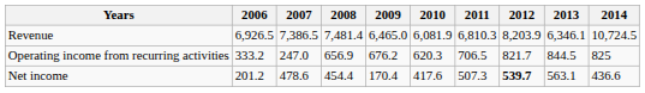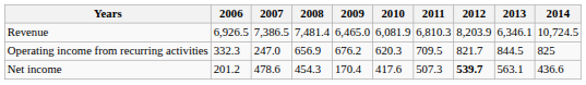 <table class="wikitable">
 <tr>
 <th>Years</th>
 <th>2006</th>
 <th>2007</th>
 <th>2008</th>
 <th>2009</th>
 <th>2010</th>
 <th>2011</th>
 <th>2012</th>
 <th>2013</th>
 <th>2014</th>
 </tr>
 <tr>
 <td>Revenue</td>
 <td>6,926.5</td>
 <td>7,386.5</td>
 <td>7,481.4</td>
 <td>6,465.0</td>
 <td>6,081.9</td>
 <td>6,810.3</td>
 <td>8,203.9</td>
 <td>6,346.1</td>
 <td>10,724.5</td>
 </tr>
 <tr>
 <td>Operating income from recurring activities</td>
-<td>333.2</td>
+<td>332.3</td>
 <td>247.0</td>
 <td>656.9</td>
 <td>676.2</td>
 <td>620.3</td>
-<td>706.5</td>
+<td>709.5</td>
 <td>821.7</td>
 <td>844.5</td>
 <td>825</td>
 </tr>
 <tr>
 <td>Net income</td>
 <td>201.2</td>
 <td>478.6</td>
-<td>454.4</td>
+<td>454.3</td>
 <td>170.4</td>
 <td>417.6</td>
 <td>507.3</td>
 <td><strong>539.7</strong></td>
 <td>563.1</td>
 <td>436.6</td>
 </tr>
 </table>
